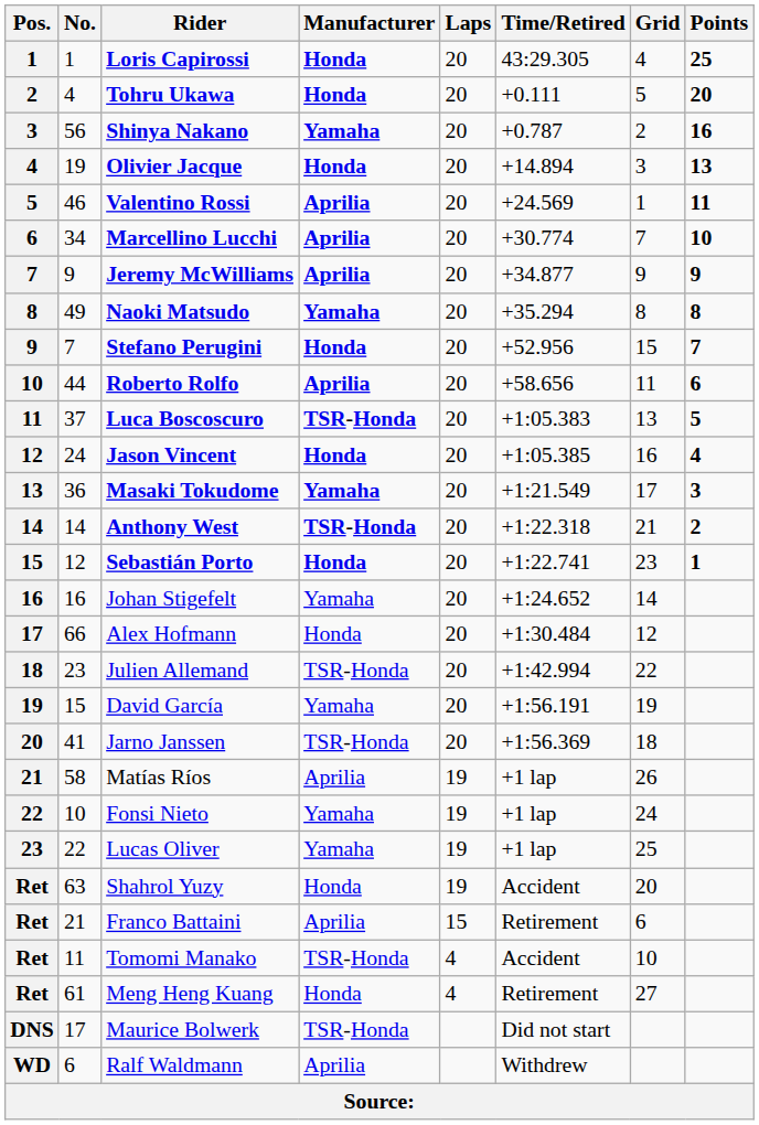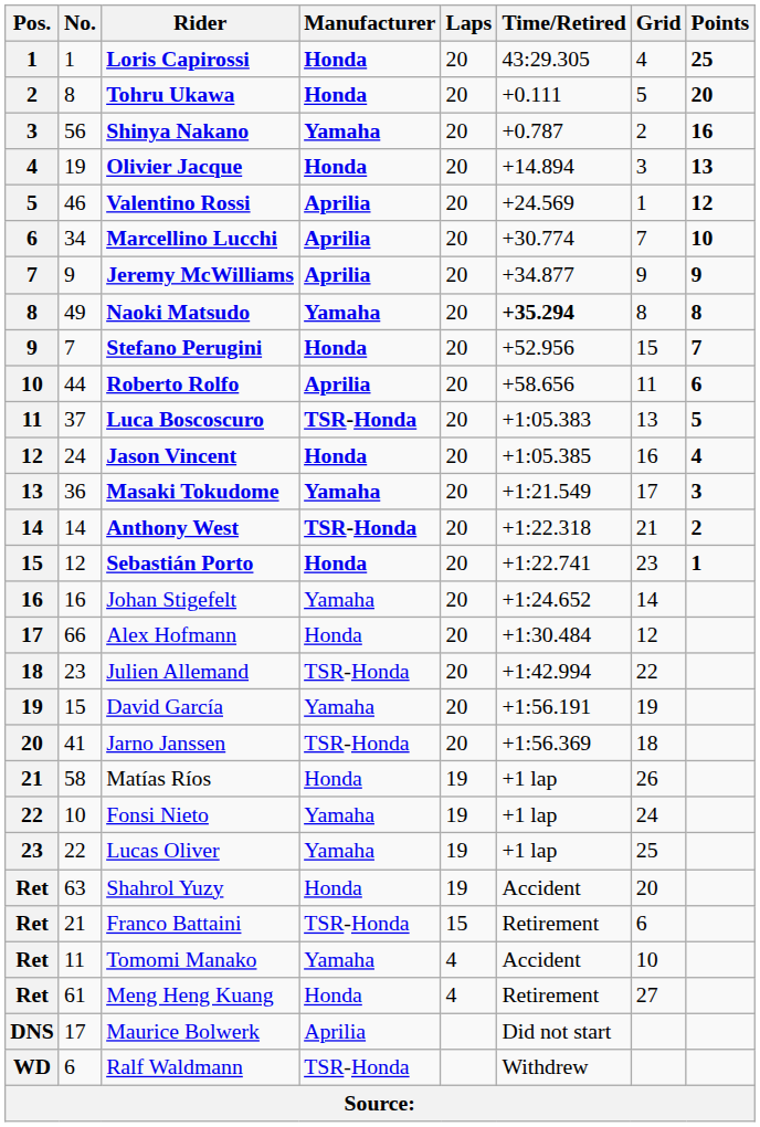 <table class="wikitable" style="font-size: 95%;">
 <tr>
 <th>Pos.</th>
 <th>No.</th>
 <th>Rider</th>
 <th>Manufacturer</th>
 <th>Laps</th>
 <th>Time/Retired</th>
 <th>Grid</th>
 <th>Points</th>
 </tr>
 <tr>
 <th>1</th>
 <td>1</td>
 <td> <strong><a href='#'>Loris Capirossi</a></strong></td>
 <td><strong><a href='#'>Honda</a></strong></td>
 <td>20</td>
 <td>43:29.305</td>
 <td>4</td>
 <td><strong>25</strong></td>
 </tr>
 <tr>
 <th>2</th>
-<td>4</td>
+<td>8</td>
 <td> <strong><a href='#'>Tohru Ukawa</a></strong></td>
 <td><strong><a href='#'>Honda</a></strong></td>
 <td>20</td>
 <td>+0.111</td>
 <td>5</td>
 <td><strong>20</strong></td>
 </tr>
 <tr>
 <th>3</th>
 <td>56</td>
 <td> <strong><a href='#'>Shinya Nakano</a></strong></td>
 <td><strong><a href='#'>Yamaha</a></strong></td>
 <td>20</td>
 <td>+0.787</td>
 <td>2</td>
 <td><strong>16</strong></td>
 </tr>
 <tr>
 <th>4</th>
 <td>19</td>
 <td> <strong><a href='#'>Olivier Jacque</a></strong></td>
 <td><strong><a href='#'>Honda</a></strong></td>
 <td>20</td>
 <td>+14.894</td>
 <td>3</td>
 <td><strong>13</strong></td>
 </tr>
 <tr>
 <th>5</th>
 <td>46</td>
 <td> <strong><a href='#'>Valentino Rossi</a></strong></td>
 <td><strong><a href='#'>Aprilia</a></strong></td>
 <td>20</td>
 <td>+24.569</td>
 <td>1</td>
-<td><strong>11</strong></td>
+<td><strong>12</strong></td>
 </tr>
 <tr>
 <th>6</th>
 <td>34</td>
 <td> <strong><a href='#'>Marcellino Lucchi</a></strong></td>
 <td><strong><a href='#'>Aprilia</a></strong></td>
 <td>20</td>
 <td>+30.774</td>
 <td>7</td>
 <td><strong>10</strong></td>
 </tr>
 <tr>
 <th>7</th>
 <td>9</td>
 <td> <strong><a href='#'>Jeremy McWilliams</a></strong></td>
 <td><strong><a href='#'>Aprilia</a></strong></td>
 <td>20</td>
 <td>+34.877</td>
 <td>9</td>
 <td><strong>9</strong></td>
 </tr>
 <tr>
 <th>8</th>
 <td>49</td>
 <td> <strong><a href='#'>Naoki Matsudo</a></strong></td>
 <td><strong><a href='#'>Yamaha</a></strong></td>
 <td>20</td>
-<td>+35.294</td>
+<td><strong>+35.294</strong></td>
 <td>8</td>
 <td><strong>8</strong></td>
 </tr>
 <tr>
 <th>9</th>
 <td>7</td>
 <td> <strong><a href='#'>Stefano Perugini</a></strong></td>
 <td><strong><a href='#'>Honda</a></strong></td>
 <td>20</td>
 <td>+52.956</td>
 <td>15</td>
 <td><strong>7</strong></td>
 </tr>
 <tr>
 <th>10</th>
 <td>44</td>
 <td> <strong><a href='#'>Roberto Rolfo</a></strong></td>
 <td><strong><a href='#'>Aprilia</a></strong></td>
 <td>20</td>
 <td>+58.656</td>
 <td>11</td>
 <td><strong>6</strong></td>
 </tr>
 <tr>
 <th>11</th>
 <td>37</td>
 <td> <strong><a href='#'>Luca Boscoscuro</a></strong></td>
 <td><strong><a href='#'>TSR</a>-<a href='#'>Honda</a></strong></td>
 <td>20</td>
 <td>+1:05.383</td>
 <td>13</td>
 <td><strong>5</strong></td>
 </tr>
 <tr>
 <th>12</th>
 <td>24</td>
 <td> <strong><a href='#'>Jason Vincent</a></strong></td>
 <td><strong><a href='#'>Honda</a></strong></td>
 <td>20</td>
 <td>+1:05.385</td>
 <td>16</td>
 <td><strong>4</strong></td>
 </tr>
 <tr>
 <th>13</th>
 <td>36</td>
 <td> <strong><a href='#'>Masaki Tokudome</a></strong></td>
 <td><strong><a href='#'>Yamaha</a></strong></td>
 <td>20</td>
 <td>+1:21.549</td>
 <td>17</td>
 <td><strong>3</strong></td>
 </tr>
 <tr>
 <th>14</th>
 <td>14</td>
 <td> <strong><a href='#'>Anthony West</a></strong></td>
 <td><strong><a href='#'>TSR</a>-<a href='#'>Honda</a></strong></td>
 <td>20</td>
 <td>+1:22.318</td>
 <td>21</td>
 <td><strong>2</strong></td>
 </tr>
 <tr>
 <th>15</th>
 <td>12</td>
 <td> <strong><a href='#'>Sebastián Porto</a></strong></td>
 <td><strong><a href='#'>Honda</a></strong></td>
 <td>20</td>
 <td>+1:22.741</td>
 <td>23</td>
 <td><strong>1</strong></td>
 </tr>
 <tr>
 <th>16</th>
 <td>16</td>
 <td> <a href='#'>Johan Stigefelt</a></td>
 <td><a href='#'>Yamaha</a></td>
 <td>20</td>
 <td>+1:24.652</td>
 <td>14</td>
 <td></td>
 </tr>
 <tr>
 <th>17</th>
 <td>66</td>
 <td> <a href='#'>Alex Hofmann</a></td>
 <td><a href='#'>Honda</a></td>
 <td>20</td>
 <td>+1:30.484</td>
 <td>12</td>
 <td></td>
 </tr>
 <tr>
 <th>18</th>
 <td>23</td>
 <td> <a href='#'>Julien Allemand</a></td>
 <td><a href='#'>TSR</a>-<a href='#'>Honda</a></td>
 <td>20</td>
 <td>+1:42.994</td>
 <td>22</td>
 <td></td>
 </tr>
 <tr>
 <th>19</th>
 <td>15</td>
 <td> <a href='#'>David García</a></td>
 <td><a href='#'>Yamaha</a></td>
 <td>20</td>
 <td>+1:56.191</td>
 <td>19</td>
 <td></td>
 </tr>
 <tr>
 <th>20</th>
 <td>41</td>
 <td> <a href='#'>Jarno Janssen</a></td>
 <td><a href='#'>TSR</a>-<a href='#'>Honda</a></td>
 <td>20</td>
 <td>+1:56.369</td>
 <td>18</td>
 <td></td>
 </tr>
 <tr>
 <th>21</th>
 <td>58</td>
 <td> Matías Ríos</td>
-<td><a href='#'>Aprilia</a></td>
+<td><a href='#'>Honda</a></td>
 <td>19</td>
 <td>+1 lap</td>
 <td>26</td>
 <td></td>
 </tr>
 <tr>
 <th>22</th>
 <td>10</td>
 <td> <a href='#'>Fonsi Nieto</a></td>
 <td><a href='#'>Yamaha</a></td>
 <td>19</td>
 <td>+1 lap</td>
 <td>24</td>
 <td></td>
 </tr>
 <tr>
 <th>23</th>
 <td>22</td>
 <td> <a href='#'>Lucas Oliver</a></td>
 <td><a href='#'>Yamaha</a></td>
 <td>19</td>
 <td>+1 lap</td>
 <td>25</td>
 <td></td>
 </tr>
 <tr>
 <th>Ret</th>
 <td>63</td>
 <td> <a href='#'>Shahrol Yuzy</a></td>
 <td><a href='#'>Honda</a></td>
 <td>19</td>
 <td>Accident</td>
 <td>20</td>
 <td></td>
 </tr>
 <tr>
 <th>Ret</th>
 <td>21</td>
 <td> <a href='#'>Franco Battaini</a></td>
-<td><a href='#'>Aprilia</a></td>
+<td><a href='#'>TSR</a>-<a href='#'>Honda</a></td>
 <td>15</td>
 <td>Retirement</td>
 <td>6</td>
 <td></td>
 </tr>
 <tr>
 <th>Ret</th>
 <td>11</td>
 <td> <a href='#'>Tomomi Manako</a></td>
-<td><a href='#'>TSR</a>-<a href='#'>Honda</a></td>
+<td><a href='#'>Yamaha</a></td>
 <td>4</td>
 <td>Accident</td>
 <td>10</td>
 <td></td>
 </tr>
 <tr>
 <th>Ret</th>
 <td>61</td>
 <td> <a href='#'>Meng Heng Kuang</a></td>
 <td><a href='#'>Honda</a></td>
 <td>4</td>
 <td>Retirement</td>
 <td>27</td>
 <td></td>
 </tr>
 <tr>
 <th>DNS</th>
 <td>17</td>
 <td> <a href='#'>Maurice Bolwerk</a></td>
-<td><a href='#'>TSR</a>-<a href='#'>Honda</a></td>
+<td><a href='#'>Aprilia</a></td>
 <td></td>
 <td>Did not start</td>
 <td></td>
 <td></td>
 </tr>
 <tr>
 <th>WD</th>
 <td>6</td>
 <td> <a href='#'>Ralf Waldmann</a></td>
-<td><a href='#'>Aprilia</a></td>
+<td><a href='#'>TSR</a>-<a href='#'>Honda</a></td>
 <td></td>
 <td>Withdrew</td>
 <td></td>
 <td></td>
 </tr>
 <tr>
 <th colspan=8>Source: </th>
 </tr>
 </table>
